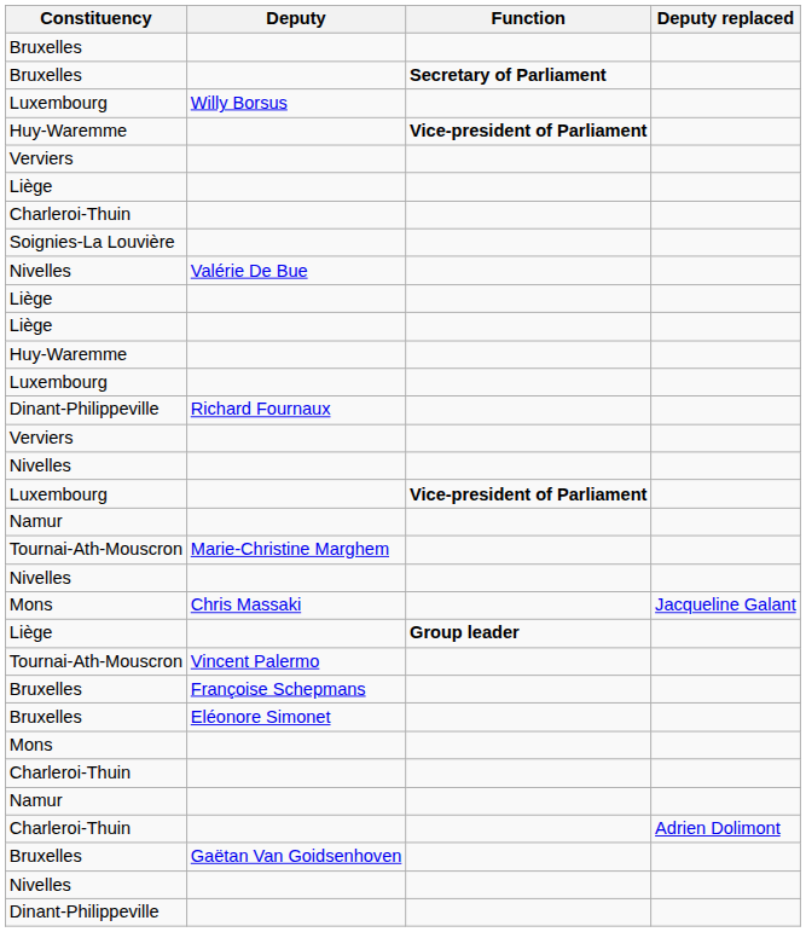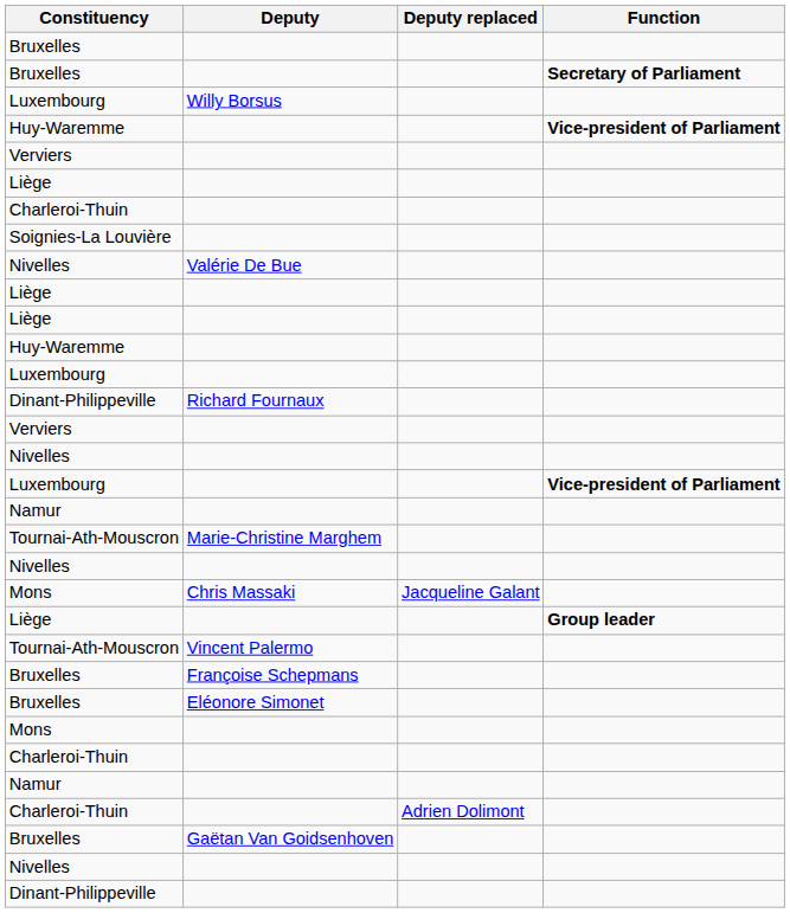 <table class="wikitable">
 <tr>
 <th>Constituency</th>
 <th>Deputy</th>
+<th><strong>Deputy replaced</strong></th>
 <th>Function</th>
-<th><strong>Deputy replaced</strong></th>
 </tr>
 <tr>
 <td>Bruxelles</td>
 <td></td>
 <td></td>
 <td></td>
 </tr>
 <tr>
 <td>Bruxelles</td>
 <td></td>
+<td></td>
 <td><strong>Secretary of Parliament</strong></td>
-<td></td>
 </tr>
 <tr>
 <td>Luxembourg</td>
 <td><a href='#'>Willy Borsus</a></td>
 <td></td>
 <td></td>
 </tr>
 <tr>
 <td>Huy-Waremme</td>
 <td></td>
+<td></td>
 <td><strong>Vice-president of Parliament</strong></td>
-<td></td>
 </tr>
 <tr>
 <td>Verviers</td>
 <td></td>
 <td></td>
 <td></td>
 </tr>
 <tr>
 <td>Liège</td>
 <td></td>
 <td></td>
 <td></td>
 </tr>
 <tr>
 <td>Charleroi-Thuin</td>
 <td></td>
 <td></td>
 <td></td>
 </tr>
 <tr>
 <td>Soignies-La Louvière</td>
 <td></td>
 <td></td>
 <td></td>
 </tr>
 <tr>
 <td>Nivelles</td>
 <td><a href='#'>Valérie De Bue</a></td>
 <td></td>
 <td></td>
 </tr>
 <tr>
 <td>Liège</td>
 <td></td>
 <td></td>
 <td></td>
 </tr>
 <tr>
 <td>Liège</td>
 <td></td>
 <td></td>
 <td></td>
 </tr>
 <tr>
 <td>Huy-Waremme</td>
 <td></td>
 <td></td>
 <td></td>
 </tr>
 <tr>
 <td>Luxembourg</td>
 <td></td>
 <td></td>
 <td></td>
 </tr>
 <tr>
 <td>Dinant-Philippeville</td>
 <td><a href='#'>Richard Fournaux</a></td>
 <td></td>
 <td></td>
 </tr>
 <tr>
 <td>Verviers</td>
 <td></td>
 <td></td>
 <td></td>
 </tr>
 <tr>
 <td>Nivelles</td>
 <td></td>
 <td></td>
 <td></td>
 </tr>
 <tr>
 <td>Luxembourg</td>
 <td></td>
+<td></td>
 <td><strong>Vice-president of Parliament</strong></td>
-<td></td>
 </tr>
 <tr>
 <td>Namur</td>
 <td></td>
 <td></td>
 <td></td>
 </tr>
 <tr>
 <td>Tournai-Ath-Mouscron</td>
 <td><a href='#'>Marie-Christine Marghem</a></td>
 <td></td>
 <td></td>
 </tr>
 <tr>
 <td>Nivelles</td>
 <td></td>
 <td></td>
 <td></td>
 </tr>
 <tr>
 <td>Mons</td>
 <td><a href='#'>Chris Massaki</a></td>
+<td><a href='#'>Jacqueline Galant</a></td>
 <td></td>
-<td><a href='#'>Jacqueline Galant</a></td>
 </tr>
 <tr>
 <td>Liège</td>
 <td></td>
+<td></td>
 <td><strong>Group leader</strong></td>
-<td></td>
 </tr>
 <tr>
 <td>Tournai-Ath-Mouscron</td>
 <td><a href='#'>Vincent Palermo</a></td>
 <td></td>
 <td></td>
 </tr>
 <tr>
 <td>Bruxelles</td>
 <td><a href='#'>Françoise Schepmans</a></td>
 <td></td>
 <td></td>
 </tr>
 <tr>
 <td>Bruxelles</td>
 <td><a href='#'>Eléonore Simonet</a></td>
 <td></td>
 <td></td>
 </tr>
 <tr>
 <td>Mons</td>
 <td></td>
 <td></td>
 <td></td>
 </tr>
 <tr>
 <td>Charleroi-Thuin</td>
 <td></td>
 <td></td>
 <td></td>
 </tr>
 <tr>
 <td>Namur</td>
 <td></td>
 <td></td>
 <td></td>
 </tr>
 <tr>
 <td>Charleroi-Thuin</td>
 <td></td>
+<td><a href='#'>Adrien Dolimont</a></td>
 <td></td>
-<td><a href='#'>Adrien Dolimont</a></td>
 </tr>
 <tr>
 <td>Bruxelles</td>
 <td><a href='#'>Gaëtan Van Goidsenhoven</a></td>
 <td></td>
 <td></td>
 </tr>
 <tr>
 <td>Nivelles</td>
 <td></td>
 <td></td>
 <td></td>
 </tr>
 <tr>
 <td>Dinant-Philippeville</td>
 <td></td>
 <td></td>
 <td></td>
 </tr>
 </table>
